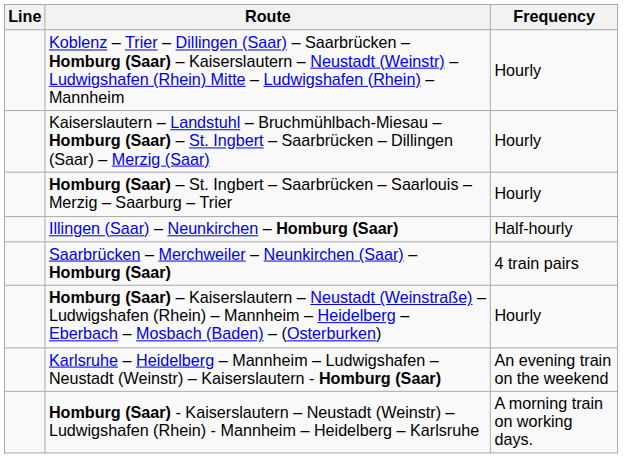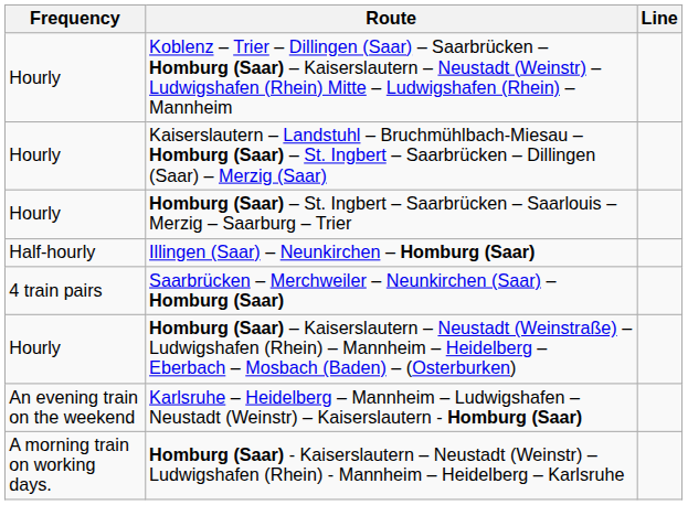 <table class="wikitable">
 <tr>
+<th>Frequency</th>
+<th>Route</th>
 <th>Line</th>
-<th>Route</th>
-<th>Frequency</th>
 </tr>
 <tr>
+<td>Hourly</td>
+<td><a href='#'>Koblenz</a> – <a href='#'>Trier</a> – <a href='#'>Dillingen (Saar)</a> – Saarbrücken – <strong>Homburg (Saar)</strong> – Kaiserslautern – <a href='#'>Neustadt (Weinstr)</a> – <a href='#'>Ludwigshafen (Rhein) Mitte</a> – <a href='#'>Ludwigshafen (Rhein)</a> – Mannheim</td>
 <td></td>
-<td><a href='#'>Koblenz</a> – <a href='#'>Trier</a> – <a href='#'>Dillingen (Saar)</a> – Saarbrücken – <strong>Homburg (Saar)</strong> – Kaiserslautern – <a href='#'>Neustadt (Weinstr)</a> – <a href='#'>Ludwigshafen (Rhein) Mitte</a> – <a href='#'>Ludwigshafen (Rhein)</a> – Mannheim</td>
-<td>Hourly</td>
 </tr>
 <tr>
+<td>Hourly</td>
+<td>Kaiserslautern – <a href='#'>Landstuhl</a> – Bruchmühlbach-Miesau – <strong>Homburg (Saar)</strong> – <a href='#'>St. Ingbert</a> – Saarbrücken – Dillingen (Saar) – <a href='#'>Merzig (Saar)</a></td>
 <td></td>
-<td>Kaiserslautern – <a href='#'>Landstuhl</a> – Bruchmühlbach-Miesau – <strong>Homburg (Saar)</strong> – <a href='#'>St. Ingbert</a> – Saarbrücken – Dillingen (Saar) – <a href='#'>Merzig (Saar)</a></td>
-<td>Hourly</td>
 </tr>
 <tr>
+<td>Hourly</td>
+<td><strong>Homburg (Saar)</strong> – St. Ingbert – Saarbrücken – Saarlouis – Merzig – Saarburg – Trier</td>
 <td></td>
-<td><strong>Homburg (Saar)</strong> – St. Ingbert – Saarbrücken – Saarlouis – Merzig – Saarburg – Trier</td>
-<td>Hourly</td>
 </tr>
 <tr>
+<td>Half-hourly</td>
+<td><a href='#'>Illingen (Saar)</a> – <a href='#'>Neunkirchen</a> – <strong>Homburg (Saar)</strong></td>
 <td></td>
-<td><a href='#'>Illingen (Saar)</a> – <a href='#'>Neunkirchen</a> – <strong>Homburg (Saar)</strong></td>
-<td>Half-hourly</td>
 </tr>
 <tr>
+<td>4 train pairs</td>
+<td><a href='#'>Saarbrücken</a> – <a href='#'>Merchweiler</a> – <a href='#'>Neunkirchen (Saar)</a> – <strong>Homburg (Saar)</strong></td>
 <td></td>
-<td><a href='#'>Saarbrücken</a> – <a href='#'>Merchweiler</a> – <a href='#'>Neunkirchen (Saar)</a> – <strong>Homburg (Saar)</strong></td>
-<td>4 train pairs</td>
 </tr>
 <tr>
+<td>Hourly</td>
+<td><strong>Homburg (Saar)</strong> – Kaiserslautern – <a href='#'>Neustadt (Weinstraße)</a> – Ludwigshafen (Rhein) – Mannheim – <a href='#'>Heidelberg</a> – <a href='#'>Eberbach</a> – <a href='#'>Mosbach (Baden)</a> – (<a href='#'>Osterburken</a>)</td>
 <td></td>
-<td><strong>Homburg (Saar)</strong> – Kaiserslautern – <a href='#'>Neustadt (Weinstraße)</a> – Ludwigshafen (Rhein) – Mannheim – <a href='#'>Heidelberg</a> – <a href='#'>Eberbach</a> – <a href='#'>Mosbach (Baden)</a> – (<a href='#'>Osterburken</a>)</td>
-<td>Hourly</td>
 </tr>
 <tr>
+<td>An evening train on the weekend</td>
+<td><a href='#'>Karlsruhe</a>    – <a href='#'>Heidelberg</a> – Mannheim –  Ludwigshafen –  Neustadt (Weinstr)  –  Kaiserslautern - <strong>Homburg (Saar)</strong></td>
 <td></td>
-<td><a href='#'>Karlsruhe</a>    – <a href='#'>Heidelberg</a> – Mannheim –  Ludwigshafen –  Neustadt (Weinstr)  –  Kaiserslautern - <strong>Homburg (Saar)</strong></td>
-<td>An evening train on the weekend</td>
 </tr>
 <tr>
+<td>A morning train on working days.</td>
+<td><strong>Homburg (Saar)</strong>  - Kaiserslautern – Neustadt (Weinstr) –  Ludwigshafen (Rhein) -  Mannheim –  Heidelberg  – Karlsruhe</td>
 <td></td>
-<td><strong>Homburg (Saar)</strong>  - Kaiserslautern – Neustadt (Weinstr) –  Ludwigshafen (Rhein) -  Mannheim –  Heidelberg  – Karlsruhe</td>
-<td>A morning train on working days.</td>
 </tr>
 </table>
